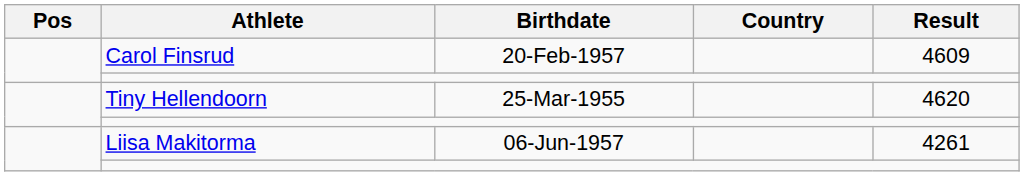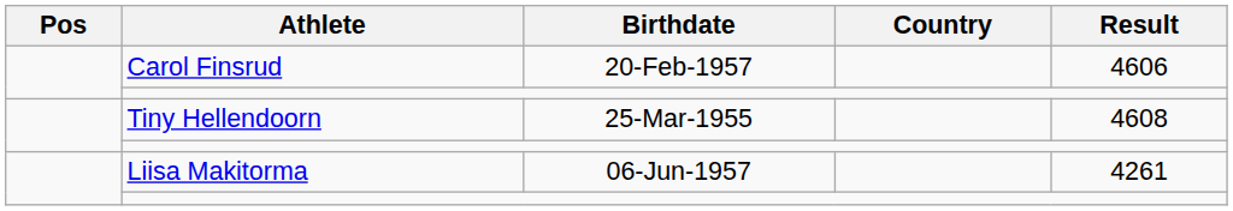 <table class="wikitable"  style="text-align:center; width:60%;">
 <tr>
 <th>Pos</th>
 <th>Athlete</th>
 <th>Birthdate</th>
 <th>Country</th>
 <th>Result</th>
 </tr>
 <tr>
 <td align=center rowspan=2></td>
 <td align=left><a href='#'>Carol Finsrud</a></td>
 <td>20-Feb-1957</td>
 <td align=left></td>
-<td>4609</td>
+<td>4606</td>
 </tr>
 <tr>
 <td colspan=4></td>
 </tr>
 <tr>
 <td align=center rowspan=2></td>
 <td align=left><a href='#'>Tiny Hellendoorn</a></td>
 <td>25-Mar-1955</td>
 <td align=left></td>
-<td>4620</td>
+<td>4608</td>
 </tr>
 <tr>
 <td colspan=4></td>
 </tr>
 <tr>
 <td align=center rowspan=2></td>
 <td align=left><a href='#'>Liisa Makitorma</a></td>
 <td>06-Jun-1957</td>
 <td align=left></td>
 <td>4261</td>
 </tr>
 <tr>
 <td colspan=4></td>
 </tr>
 </table>
